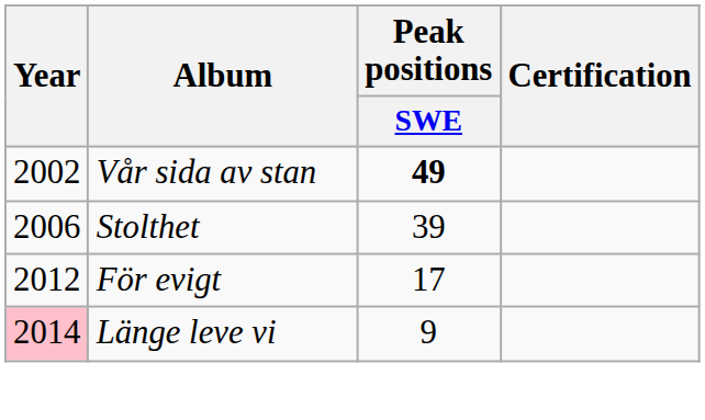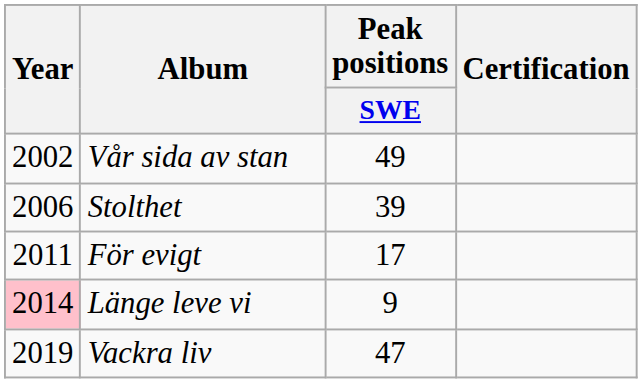 <table class="wikitable">
 <tr>
 <th align="center" rowspan="2" width="10">Year</th>
 <th align="center" rowspan="2" width="120">Album</th>
 <th align="center" colspan="1" width="20">Peak positions</th>
 <th align="center" rowspan="2" width="70">Certification</th>
 </tr>
 <tr>
 <th scope="col" style="width:3em;font-size:90%;"><a href='#'>SWE</a><br></th>
 </tr>
 <tr>
 <td style="text-align:center;">2002</td>
 <td><em>Vår sida av stan</em></td>
-<td style="text-align:center;"><strong>49</strong></td>
+<td style="text-align:center;">49</td>
 <td style="text-align:center;"></td>
 </tr>
 <tr>
 <td style="text-align:center;">2006</td>
 <td><em>Stolthet</em></td>
 <td style="text-align:center;">39</td>
 <td style="text-align:center;"></td>
 </tr>
 <tr>
-<td style="text-align:center;">2012</td>
+<td style="text-align:center;">2011</td>
 <td><em>För evigt</em></td>
 <td style="text-align:center;">17</td>
 <td style="text-align:center;"></td>
 </tr>
 <tr>
 <td style="background: pink; text-align:center;">2014</td>
 <td><em>Länge leve vi</em></td>
 <td style="text-align:center;">9</td>
 <td style="text-align:center;"></td>
 </tr>
+<tr>
+<td style="text-align:center;">2019</td>
+<td><em>Vackra liv</em></td>
+<td style="text-align:center;">47<br></td>
+<td style="text-align:center;"></td>
+</tr>
 </table>
